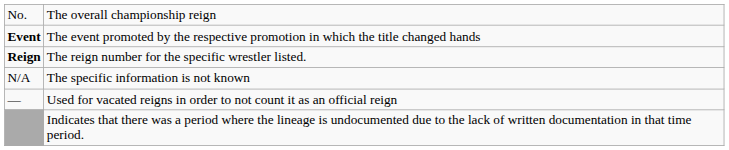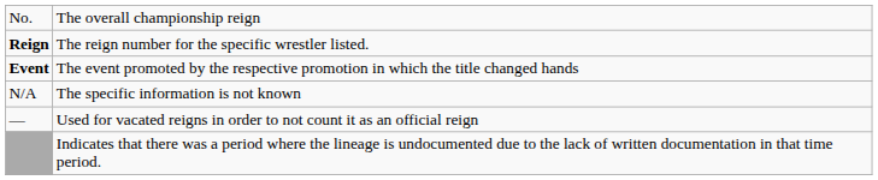 <table class="wikitable">
 <tr>
 <td>No.</td>
 <td>The overall championship reign</td>
 </tr>
 <tr>
+<td><strong>Reign</strong></td>
+<td>The reign number for the specific wrestler listed.</td>
+</tr>
+<tr>
 <td><strong>Event</strong></td>
 <td>The event promoted by the respective promotion in which the title changed hands</td>
-</tr>
-<tr>
-<td><strong>Reign</strong></td>
-<td>The reign number for the specific wrestler listed.</td>
 </tr>
 <tr>
 <td>N/A</td>
 <td>The specific information is not known</td>
 </tr>
 <tr>
 <td>—</td>
 <td>Used for vacated reigns in order to not count it as an official reign</td>
 </tr>
 <tr>
 <td style="background: #aaaaaa;"> </td>
 <td>Indicates that there was a period where the lineage is undocumented due to the lack of written documentation in that time period.</td>
 </tr>
 </table>
